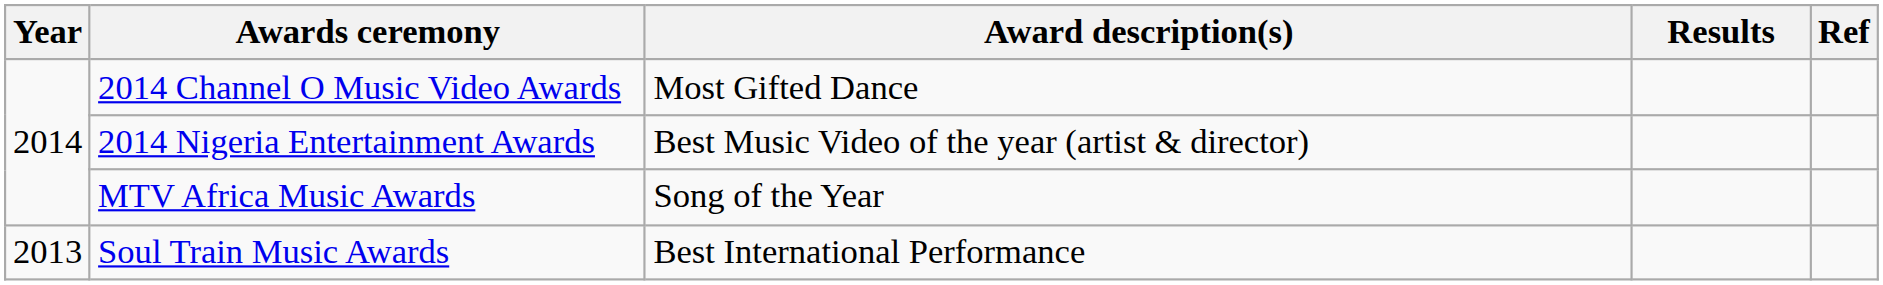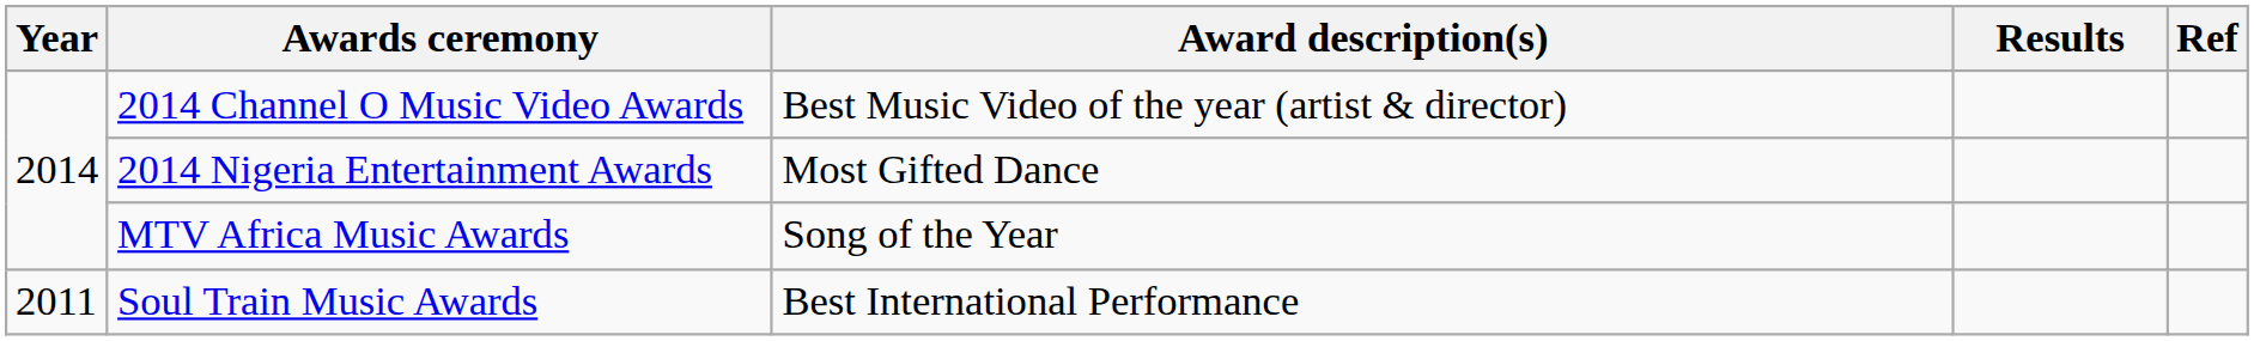 <table class="wikitable">
 <tr>
 <th>Year</th>
 <th width="250">Awards ceremony</th>
 <th width="450">Award description(s)</th>
 <th width="75">Results</th>
 <th>Ref</th>
 </tr>
 <tr>
 <td rowspan="3">2014</td>
 <td><a href='#'>2014 Channel O Music Video Awards</a></td>
-<td>Most Gifted Dance</td>
+<td>Best Music Video of the year (artist & director)</td>
 <td></td>
 <td></td>
 </tr>
 <tr>
 <td><a href='#'>2014 Nigeria Entertainment Awards</a></td>
-<td>Best Music Video of the year (artist & director)</td>
+<td>Most Gifted Dance</td>
 <td></td>
 <td></td>
 </tr>
 <tr>
 <td><a href='#'>MTV Africa Music Awards</a></td>
 <td>Song of the Year</td>
 <td></td>
 <td></td>
 </tr>
 <tr>
-<td rowspan="1">2013</td>
+<td rowspan="1">2011</td>
 <td><a href='#'>Soul Train Music Awards</a></td>
 <td>Best International Performance</td>
 <td></td>
 <td></td>
 </tr>
 </table>
